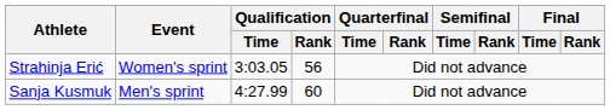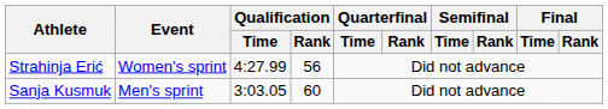 <table class=wikitable style=font-size:90%;text-align:center>
 <tr>
 <th rowspan="2">Athlete</th>
 <th rowspan="2">Event</th>
 <th colspan="2">Qualification</th>
 <th colspan="2">Quarterfinal</th>
 <th colspan="2">Semifinal</th>
 <th colspan="2">Final</th>
 </tr>
 <tr style="font-size:95%">
 <th>Time</th>
 <th>Rank</th>
 <th>Time</th>
 <th>Rank</th>
 <th>Time</th>
 <th>Rank</th>
 <th>Time</th>
 <th>Rank</th>
 </tr>
 <tr>
 <td align=left><a href='#'>Strahinja Erić</a></td>
 <td align=left><a href='#'>Women's sprint</a></td>
-<td>3:03.05</td>
+<td>4:27.99</td>
 <td>56</td>
 <td colspan=6>Did not advance</td>
 </tr>
 <tr>
 <td align=left><a href='#'>Sanja Kusmuk</a></td>
 <td align=left><a href='#'>Men's sprint</a></td>
-<td>4:27.99</td>
+<td>3:03.05</td>
 <td>60</td>
 <td colspan=6>Did not advance</td>
 </tr>
 </table>
